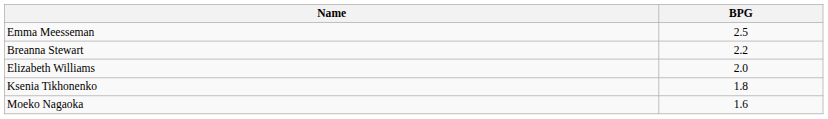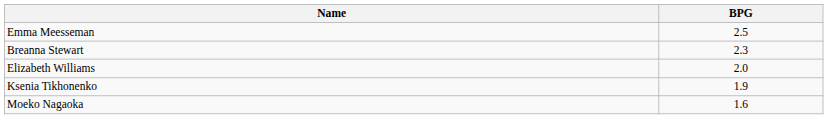 <table class=wikitable width="90%">
 <tr>
 <th width="80%">Name</th>
 <th width="20%">BPG</th>
 </tr>
 <tr>
 <td> Emma Meesseman</td>
 <td align=center>2.5</td>
 </tr>
 <tr>
 <td> Breanna Stewart</td>
-<td align=center>2.2</td>
+<td align=center>2.3</td>
 </tr>
 <tr>
 <td> Elizabeth Williams</td>
 <td align=center>2.0</td>
 </tr>
 <tr>
 <td> Ksenia Tikhonenko</td>
-<td align=center>1.8</td>
+<td align=center>1.9</td>
 </tr>
 <tr>
 <td> Moeko Nagaoka</td>
 <td align=center>1.6</td>
 </tr>
 </table>
